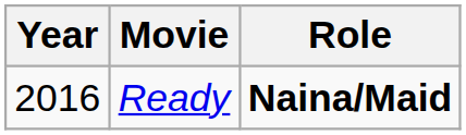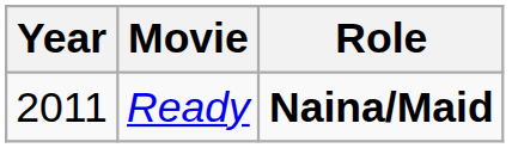 <table class="wikitable">
 <tr>
 <th>Year</th>
 <th>Movie</th>
 <th>Role</th>
 </tr>
 <tr>
-<td>2016</td>
+<td>2011</td>
 <td><a href='#'><em>Ready</em></a></td>
 <td><strong>Naina/Maid</strong></td>
 </tr>
 </table>
